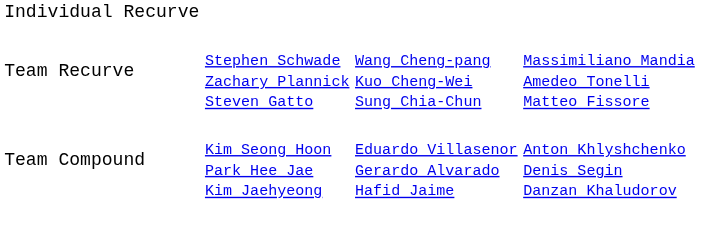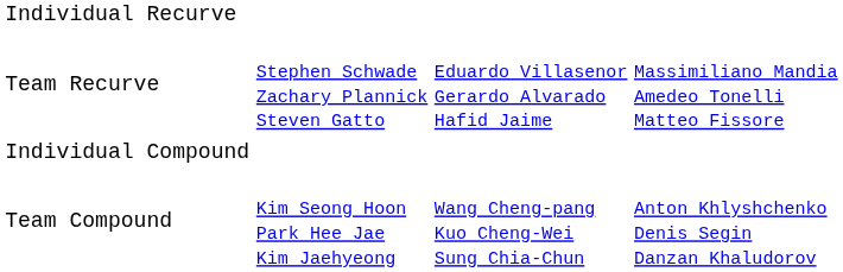 <table>
 <tr>
 <td>Individual Recurve</td>
 <td></td>
 <td></td>
 <td></td>
 </tr>
 <tr>
 <td>Team Recurve</td>
 <td><br><small><a href='#'>Stephen Schwade</a> <br><a href='#'>Zachary Plannick</a><br><a href='#'>Steven Gatto</a></small></td>
-<td><br><small><a href='#'>Wang Cheng-pang</a> <br><a href='#'>Kuo Cheng-Wei</a><br><a href='#'>Sung Chia-Chun</a></small></td>
+<td><br><small><a href='#'>Eduardo Villasenor</a> <br><a href='#'>Gerardo Alvarado</a><br><a href='#'>Hafid Jaime</a></small></td>
 <td><br><small><a href='#'>Massimiliano Mandia</a> <br><a href='#'>Amedeo Tonelli</a><br><a href='#'>Matteo Fissore</a></small></td>
+</tr>
+<tr>
+<td>Individual Compound</td>
+<td></td>
+<td></td>
+<td></td>
 </tr>
 <tr>
 <td>Team  Compound</td>
 <td><br><small><a href='#'>Kim Seong Hoon</a> <br><a href='#'>Park Hee Jae</a><br><a href='#'>Kim Jaehyeong</a></small></td>
-<td><br><small><a href='#'>Eduardo Villasenor</a> <br><a href='#'>Gerardo Alvarado</a><br><a href='#'>Hafid Jaime</a></small></td>
+<td><br><small><a href='#'>Wang Cheng-pang</a> <br><a href='#'>Kuo Cheng-Wei</a><br><a href='#'>Sung Chia-Chun</a></small></td>
 <td><br><small><a href='#'>Anton Khlyshchenko</a> <br><a href='#'>Denis Segin</a><br><a href='#'>Danzan Khaludorov</a></small></td>
 </tr>
 </table>
